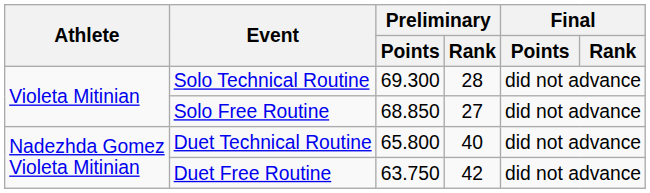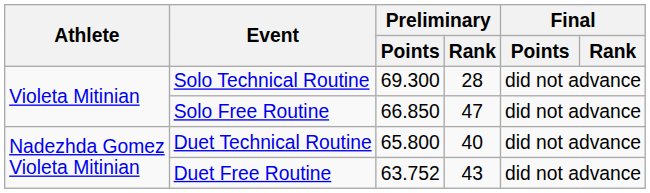 <table class=wikitable style="font-size:90%">
 <tr>
 <th rowspan="2">Athlete</th>
 <th rowspan="2">Event</th>
 <th colspan="2">Preliminary</th>
 <th colspan="2">Final</th>
 </tr>
 <tr>
 <th>Points</th>
 <th>Rank</th>
 <th>Points</th>
 <th>Rank</th>
 </tr>
 <tr>
 <td rowspan="2"><a href='#'>Violeta Mitinian</a></td>
 <td><a href='#'>Solo Technical Routine</a></td>
 <td align=center>69.300</td>
 <td align=center>28</td>
 <td align=center colspan=2>did not advance</td>
 </tr>
 <tr>
 <td><a href='#'>Solo Free Routine</a></td>
-<td align=center>68.850</td>
-<td align=center>27</td>
+<td align=center>66.850</td>
+<td align=center>47</td>
 <td align=center colspan=2>did not advance</td>
 </tr>
 <tr>
 <td rowspan="2"><a href='#'>Nadezhda Gomez</a><br><a href='#'>Violeta Mitinian</a></td>
 <td><a href='#'>Duet Technical Routine</a></td>
 <td align=center>65.800</td>
 <td align=center>40</td>
 <td align=center colspan=2>did not advance</td>
 </tr>
 <tr>
 <td><a href='#'>Duet Free Routine</a></td>
-<td align=center>63.750</td>
-<td align=center>42</td>
+<td align=center>63.752</td>
+<td align=center>43</td>
 <td align=center colspan=2>did not advance</td>
 </tr>
 </table>
